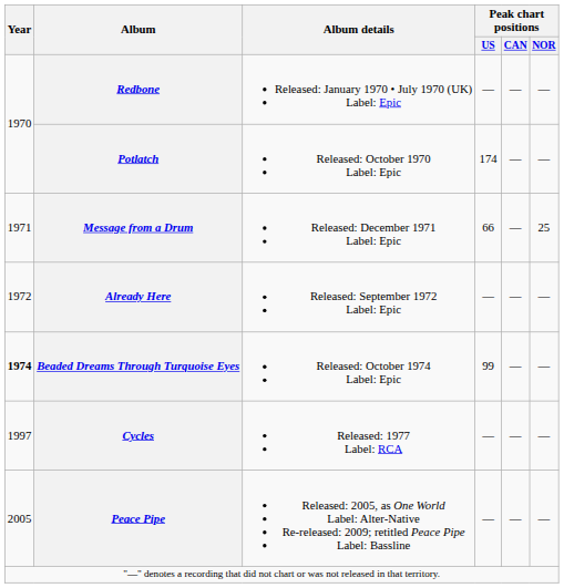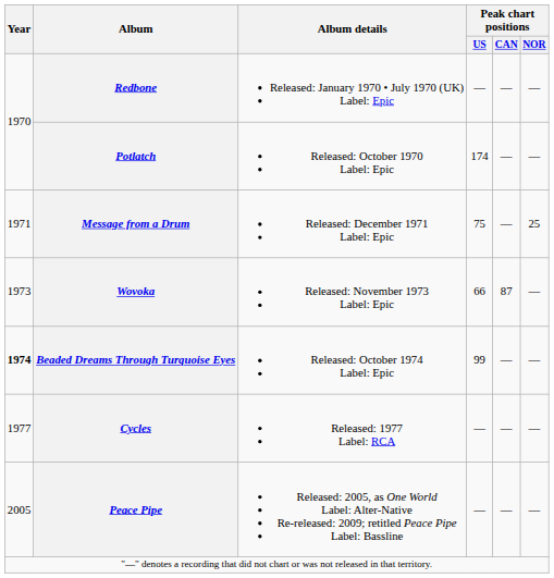 <table class="wikitable plainrowheaders" style="text-align:center;" border="1">
 <tr>
 <th rowspan="2">Year</th>
 <th rowspan="2">Album</th>
 <th rowspan="2">Album details</th>
 <th colspan="3">Peak chart positions</th>
 </tr>
 <tr>
 <th scope="col" style="width:2em;font-size:90%;"><a href='#'>US</a><br></th>
 <th scope="col" style="width:2em;font-size:90%;"><a href='#'>CAN</a><br></th>
 <th scope="col" style="width:2em;font-size:90%;"><a href='#'>NOR</a><br></th>
 </tr>
 <tr>
 <td rowspan="2">1970</td>
 <th scope="row"><em><a href='#'>Redbone</a></em></th>
 <td><br><ul><li>Released: January 1970 • July 1970 <span>(UK)</span></li><li>Label: <a href='#'>Epic</a></li></ul></td>
 <td>—</td>
 <td>—</td>
 <td>—</td>
 </tr>
 <tr>
 <th scope="row"><em><a href='#'>Potlatch</a></em></th>
 <td><br><ul><li>Released: October 1970</li><li>Label: Epic</li></ul></td>
 <td>174</td>
 <td>—</td>
 <td>—</td>
 </tr>
 <tr>
 <td>1971</td>
 <th scope="row"><em><a href='#'>Message from a Drum</a></em></th>
 <td><br><ul><li>Released: December 1971</li><li>Label: Epic</li></ul></td>
-<td>66</td>
+<td>75</td>
 <td>—</td>
 <td>25</td>
 </tr>
 <tr>
-<td>1972</td>
-<th scope="row"><em><a href='#'>Already Here</a></em></th>
-<td><br><ul><li>Released: September 1972</li><li>Label: Epic</li></ul></td>
-<td>—</td>
-<td>—</td>
+<td>1973</td>
+<th scope="row"><em><a href='#'>Wovoka</a></em></th>
+<td><br><ul><li>Released: November 1973</li><li>Label: Epic</li></ul></td>
+<td>66</td>
+<td>87</td>
 <td>—</td>
 </tr>
 <tr>
 <td><strong>1974</strong></td>
 <th scope="row"><em><a href='#'>Beaded Dreams Through Turquoise Eyes</a></em></th>
 <td><br><ul><li>Released: October 1974</li><li>Label: Epic</li></ul></td>
 <td>99</td>
 <td>—</td>
 <td>—</td>
 </tr>
 <tr>
-<td>1997</td>
+<td>1977</td>
 <th scope="row"><em><a href='#'>Cycles</a></em></th>
 <td><br><ul><li>Released: 1977</li><li>Label: <a href='#'>RCA</a></li></ul></td>
 <td>—</td>
 <td>—</td>
 <td>—</td>
 </tr>
 <tr>
 <td>2005</td>
 <th scope="row"><em><a href='#'>Peace Pipe</a></em></th>
 <td><br><ul><li>Released: 2005, as <em>One World</em></li><li>Label: Alter-Native</li><li>Re-released: 2009; retitled <em>Peace Pipe</em></li><li>Label: Bassline</li></ul></td>
 <td>—</td>
 <td>—</td>
 <td>—</td>
 </tr>
 <tr>
 <td colspan="6" style="font-size:85%">"—" denotes a recording that did not chart or was not released in that territory.</td>
 </tr>
 </table>
